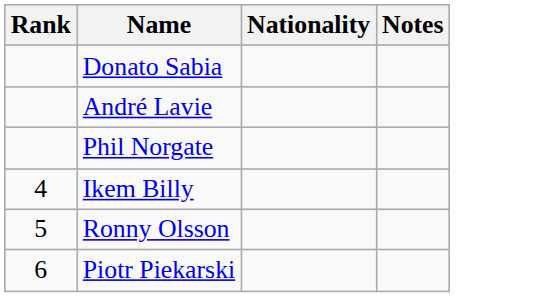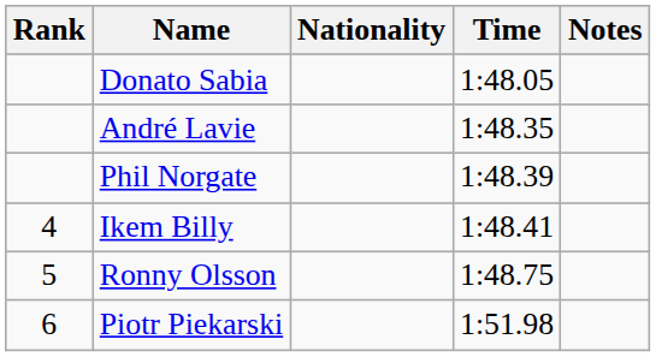 <table class="wikitable sortable" style="text-align:center">
 <tr>
 <th>Rank</th>
 <th>Name</th>
 <th>Nationality</th>
+<th>Time</th>
 <th>Notes</th>
 </tr>
 <tr>
 <td></td>
 <td align="left"><a href='#'>Donato Sabia</a></td>
 <td align=left></td>
+<td>1:48.05</td>
 <td></td>
 </tr>
 <tr>
 <td></td>
 <td align="left"><a href='#'>André Lavie</a></td>
 <td align=left></td>
+<td>1:48.35</td>
 <td></td>
 </tr>
 <tr>
 <td></td>
 <td align="left"><a href='#'>Phil Norgate</a></td>
 <td align=left></td>
+<td>1:48.39</td>
 <td></td>
 </tr>
 <tr>
 <td>4</td>
 <td align="left"><a href='#'>Ikem Billy</a></td>
 <td align=left></td>
+<td>1:48.41</td>
 <td></td>
 </tr>
 <tr>
 <td>5</td>
 <td align="left"><a href='#'>Ronny Olsson</a></td>
 <td align=left></td>
+<td>1:48.75</td>
 <td></td>
 </tr>
 <tr>
 <td>6</td>
 <td align="left"><a href='#'>Piotr Piekarski</a></td>
 <td align=left></td>
+<td>1:51.98</td>
 <td></td>
 </tr>
 </table>
